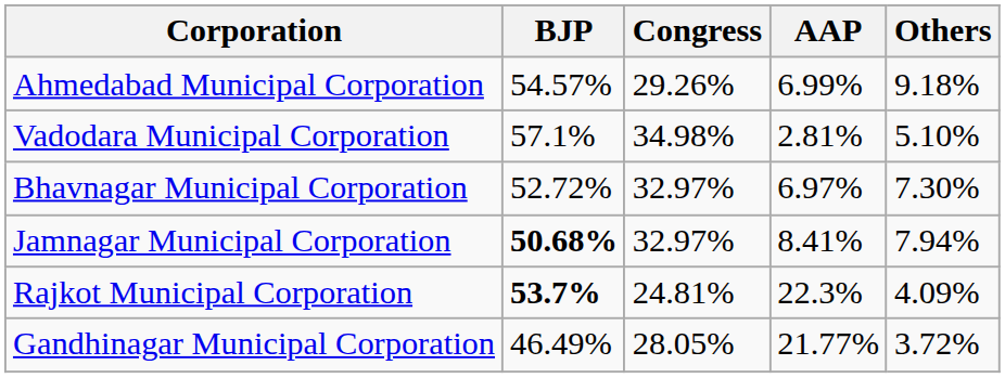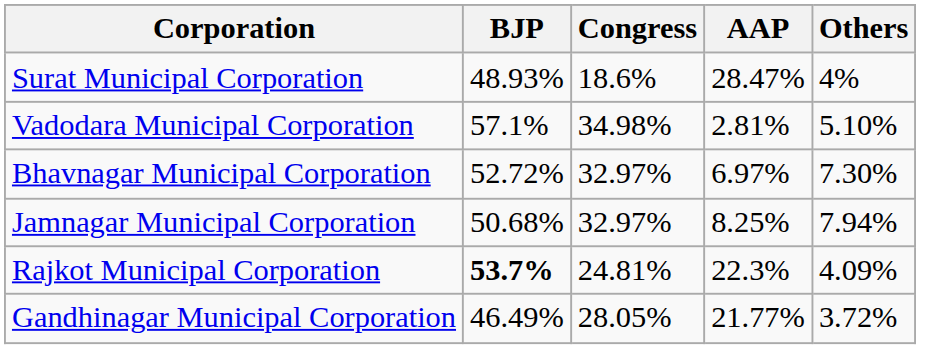 <table class="wikitable">
 <tr>
 <th>Corporation</th>
 <th>BJP</th>
 <th>Congress</th>
 <th>AAP</th>
 <th>Others</th>
 </tr>
 <tr>
-<td><a href='#'>Ahmedabad Municipal Corporation</a></td>
-<td>54.57%</td>
-<td>29.26%</td>
-<td>6.99%</td>
-<td>9.18%</td>
+<td><a href='#'>Surat Municipal Corporation</a></td>
+<td>48.93%</td>
+<td>18.6%</td>
+<td>28.47%</td>
+<td>4%</td>
 </tr>
 <tr>
 <td><a href='#'>Vadodara Municipal Corporation</a></td>
 <td>57.1%</td>
 <td>34.98%</td>
 <td>2.81%</td>
 <td>5.10%</td>
 </tr>
 <tr>
 <td><a href='#'>Bhavnagar Municipal Corporation</a></td>
 <td>52.72%</td>
 <td>32.97%</td>
 <td>6.97%</td>
 <td>7.30%</td>
 </tr>
 <tr>
 <td><a href='#'>Jamnagar Municipal Corporation</a></td>
-<td><strong>50.68%</strong></td>
+<td>50.68%</td>
 <td>32.97%</td>
-<td>8.41%</td>
+<td>8.25%</td>
 <td>7.94%</td>
 </tr>
 <tr>
 <td><a href='#'>Rajkot Municipal Corporation</a></td>
 <td><strong>53.7%</strong></td>
 <td>24.81%</td>
 <td>22.3%</td>
 <td>4.09%</td>
 </tr>
 <tr>
 <td><a href='#'>Gandhinagar Municipal Corporation</a></td>
 <td>46.49%</td>
 <td>28.05%</td>
 <td>21.77%</td>
 <td>3.72%</td>
 </tr>
 </table>
